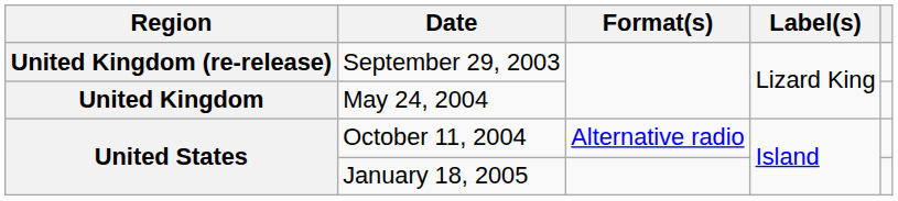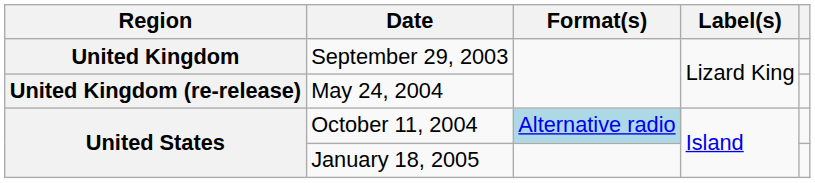 <table class="wikitable plainrowheaders">
 <tr>
 <th scope="col">Region</th>
 <th scope="col">Date</th>
 <th scope="col">Format(s)</th>
 <th scope="col">Label(s)</th>
 <th scope="col"></th>
 </tr>
 <tr>
-<th scope="row">United Kingdom (re-release)</th>
+<th scope="row">United Kingdom</th>
 <td>September 29, 2003</td>
 <td rowspan="2"></td>
 <td rowspan="2">Lizard King</td>
 <td></td>
 </tr>
 <tr>
-<th scope="row">United Kingdom</th>
+<th scope="row">United Kingdom (re-release)</th>
 <td>May 24, 2004</td>
 <td></td>
 </tr>
 <tr>
 <th scope="row" rowspan="2">United States</th>
 <td>October 11, 2004</td>
-<td><a href='#'>Alternative radio</a></td>
+<td style="background: lightblue;"><a href='#'>Alternative radio</a></td>
 <td rowspan="2"><a href='#'>Island</a></td>
 <td></td>
 </tr>
 <tr>
 <td>January 18, 2005</td>
 <td></td>
 <td></td>
 </tr>
 </table>
